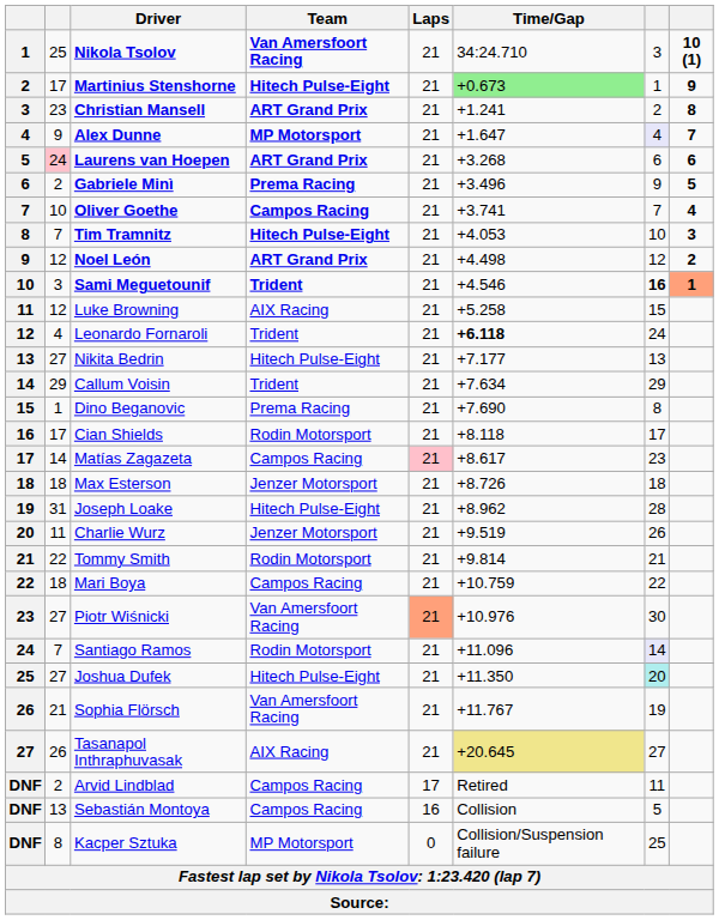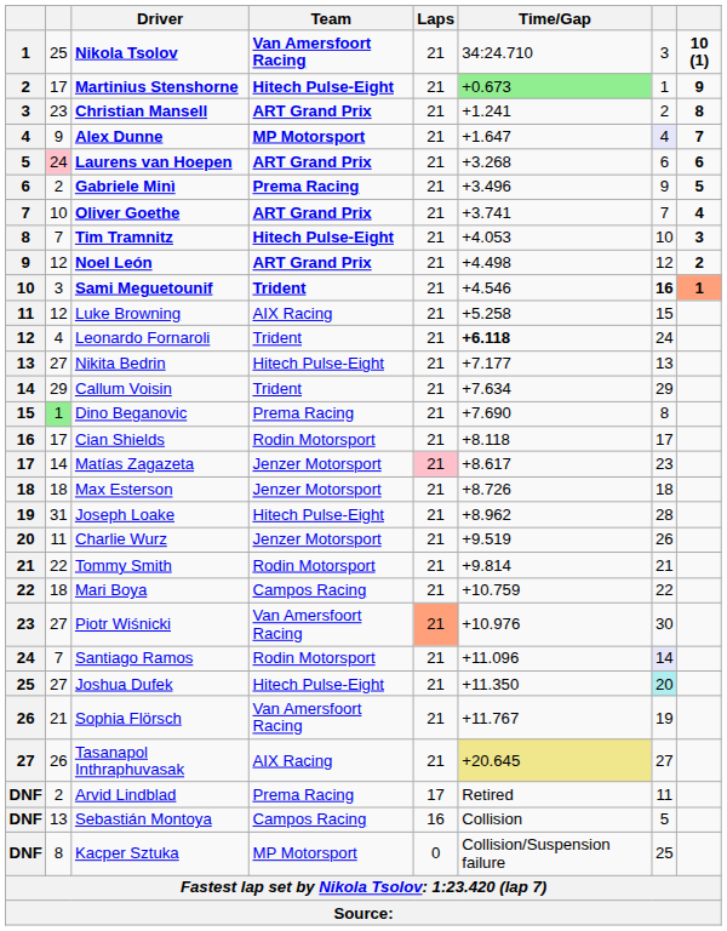 <table class="wikitable" style="font-size:85%">
 <tr>
 <th></th>
 <th></th>
 <th>Driver</th>
 <th>Team</th>
 <th>Laps</th>
 <th>Time/Gap</th>
 <th></th>
 <th></th>
 </tr>
 <tr>
 <th>1</th>
 <td align="center">25</td>
 <td> <strong><a href='#'>Nikola Tsolov</a></strong></td>
 <td><strong><a href='#'>Van Amersfoort Racing</a></strong></td>
 <td align="center">21</td>
 <td>34:24.710</td>
 <td align="center">3</td>
 <td align="center"><strong>10 (1)</strong></td>
 </tr>
 <tr>
 <th>2</th>
 <td align="center">17</td>
 <td> <strong><a href='#'>Martinius Stenshorne</a></strong></td>
 <td><strong><a href='#'>Hitech Pulse-Eight</a></strong></td>
 <td align="center">21</td>
 <td style="background: lightgreen;">+0.673</td>
 <td align="center">1</td>
 <td align="center"><strong>9</strong></td>
 </tr>
 <tr>
 <th>3</th>
 <td align="center">23</td>
 <td> <strong><a href='#'>Christian Mansell</a></strong></td>
 <td><strong><a href='#'>ART Grand Prix</a></strong></td>
 <td align="center">21</td>
 <td>+1.241</td>
 <td align="center">2</td>
 <td align="center"><strong>8</strong></td>
 </tr>
 <tr>
 <th>4</th>
 <td align="center">9</td>
 <td> <strong><a href='#'>Alex Dunne</a></strong></td>
 <td><strong><a href='#'>MP Motorsport</a></strong></td>
 <td align="center">21</td>
 <td>+1.647</td>
 <td align="center" style="background: lavender;">4</td>
 <td align="center"><strong>7</strong></td>
 </tr>
 <tr>
 <th>5</th>
 <td align="center" style="background: pink;">24</td>
 <td> <strong><a href='#'>Laurens van Hoepen</a></strong></td>
 <td><strong><a href='#'>ART Grand Prix</a></strong></td>
 <td align="center">21</td>
 <td>+3.268</td>
 <td align="center">6</td>
 <td align="center"><strong>6</strong></td>
 </tr>
 <tr>
 <th>6</th>
 <td align="center">2</td>
 <td> <strong><a href='#'>Gabriele Minì</a></strong></td>
 <td><strong><a href='#'>Prema Racing</a></strong></td>
 <td align="center">21</td>
 <td>+3.496</td>
 <td align="center">9</td>
 <td align="center"><strong>5</strong></td>
 </tr>
 <tr>
 <th>7</th>
 <td align="center">10</td>
 <td> <strong><a href='#'>Oliver Goethe</a></strong></td>
-<td><strong><a href='#'>Campos Racing</a></strong></td>
+<td><strong><a href='#'>ART Grand Prix</a></strong></td>
 <td align="center">21</td>
 <td>+3.741</td>
 <td align="center">7</td>
 <td align="center"><strong>4</strong></td>
 </tr>
 <tr>
 <th>8</th>
 <td align="center">7</td>
 <td> <strong><a href='#'>Tim Tramnitz</a></strong></td>
 <td><strong><a href='#'>Hitech Pulse-Eight</a></strong></td>
 <td align="center">21</td>
 <td>+4.053</td>
 <td align="center">10</td>
 <td align="center"><strong>3</strong></td>
 </tr>
 <tr>
 <th>9</th>
 <td align="center">12</td>
 <td> <strong><a href='#'>Noel León</a></strong></td>
 <td><strong><a href='#'>ART Grand Prix</a></strong></td>
 <td align="center">21</td>
 <td>+4.498</td>
 <td align="center">12</td>
 <td align="center"><strong>2</strong></td>
 </tr>
 <tr>
 <th>10</th>
 <td align="center">3</td>
 <td> <strong><a href='#'>Sami Meguetounif</a></strong></td>
 <td><strong><a href='#'>Trident</a></strong></td>
 <td align="center">21</td>
 <td>+4.546</td>
 <td align="center"><strong>16</strong></td>
 <td align="center" style="background: lightsalmon;"><strong>1</strong></td>
 </tr>
 <tr>
 <th>11</th>
 <td align="center">12</td>
 <td> <a href='#'>Luke Browning</a></td>
 <td><a href='#'>AIX Racing</a></td>
 <td align="center">21</td>
 <td>+5.258</td>
 <td align="center">15</td>
 <td align="center"></td>
 </tr>
 <tr>
 <th>12</th>
 <td align="center">4</td>
 <td> <a href='#'>Leonardo Fornaroli</a></td>
 <td><a href='#'>Trident</a></td>
 <td align="center">21</td>
 <td><strong>+6.118</strong></td>
 <td align="center">24</td>
 <td align="center"></td>
 </tr>
 <tr>
 <th>13</th>
 <td align="center">27</td>
 <td> <a href='#'>Nikita Bedrin</a></td>
 <td><a href='#'>Hitech Pulse-Eight</a></td>
 <td align="center">21</td>
 <td>+7.177</td>
 <td align="center">13</td>
 <td align="center"></td>
 </tr>
 <tr>
 <th>14</th>
 <td align="center">29</td>
 <td> <a href='#'>Callum Voisin</a></td>
 <td><a href='#'>Trident</a></td>
 <td align="center">21</td>
 <td>+7.634</td>
 <td align="center">29</td>
 <td align="center"></td>
 </tr>
 <tr>
 <th>15</th>
-<td align="center">1</td>
+<td align="center" style="background: lightgreen;">1</td>
 <td> <a href='#'>Dino Beganovic</a></td>
 <td><a href='#'>Prema Racing</a></td>
 <td align="center">21</td>
 <td>+7.690</td>
 <td align="center">8</td>
 <td align="center"></td>
 </tr>
 <tr>
 <th>16</th>
 <td align="center">17</td>
 <td> <a href='#'>Cian Shields</a></td>
 <td><a href='#'>Rodin Motorsport</a></td>
 <td align="center">21</td>
 <td>+8.118</td>
 <td align="center">17</td>
 <td align="center"></td>
 </tr>
 <tr>
 <th>17</th>
 <td align="center">14</td>
 <td> <a href='#'>Matías Zagazeta</a></td>
-<td><a href='#'>Campos Racing</a></td>
+<td><a href='#'>Jenzer Motorsport</a></td>
 <td align="center" style="background: pink;">21</td>
 <td>+8.617</td>
 <td align="center">23</td>
 <td align="center"></td>
 </tr>
 <tr>
 <th>18</th>
 <td align="center">18</td>
 <td> <a href='#'>Max Esterson</a></td>
 <td><a href='#'>Jenzer Motorsport</a></td>
 <td align="center">21</td>
 <td>+8.726</td>
 <td align="center">18</td>
 <td align="center"></td>
 </tr>
 <tr>
 <th>19</th>
 <td align="center">31</td>
 <td> <a href='#'>Joseph Loake</a></td>
 <td><a href='#'>Hitech Pulse-Eight</a></td>
 <td align="center">21</td>
 <td>+8.962</td>
 <td align="center">28</td>
 <td align="center"></td>
 </tr>
 <tr>
 <th>20</th>
 <td align="center">11</td>
 <td> <a href='#'>Charlie Wurz</a></td>
 <td><a href='#'>Jenzer Motorsport</a></td>
 <td align="center">21</td>
 <td>+9.519</td>
 <td align="center">26</td>
 <td align="center"></td>
 </tr>
 <tr>
 <th>21</th>
 <td align="center">22</td>
 <td> <a href='#'>Tommy Smith</a></td>
 <td><a href='#'>Rodin Motorsport</a></td>
 <td align="center">21</td>
 <td>+9.814</td>
 <td align="center">21</td>
 <td align="center"></td>
 </tr>
 <tr>
 <th>22</th>
 <td align="center">18</td>
 <td> <a href='#'>Mari Boya</a></td>
 <td><a href='#'>Campos Racing</a></td>
 <td align="center">21</td>
 <td>+10.759</td>
 <td align="center">22</td>
 <td align="center"></td>
 </tr>
 <tr>
 <th>23</th>
 <td align="center">27</td>
 <td> <a href='#'>Piotr Wiśnicki</a></td>
 <td><a href='#'>Van Amersfoort Racing</a></td>
 <td align="center" style="background: lightsalmon;">21</td>
 <td>+10.976</td>
 <td align="center">30</td>
 <td align="center"></td>
 </tr>
 <tr>
 <th>24</th>
 <td align="center">7</td>
 <td> <a href='#'>Santiago Ramos</a></td>
 <td><a href='#'>Rodin Motorsport</a></td>
 <td align="center">21</td>
 <td>+11.096</td>
 <td align="center" style="background: lavender;">14</td>
 <td align="center"></td>
 </tr>
 <tr>
 <th>25</th>
 <td align="center">27</td>
 <td> <a href='#'>Joshua Dufek</a></td>
 <td><a href='#'>Hitech Pulse-Eight</a></td>
 <td align="center">21</td>
 <td>+11.350</td>
 <td align="center" style="background: paleturquoise;">20</td>
 <td align="center"></td>
 </tr>
 <tr>
 <th>26</th>
 <td align="center">21</td>
 <td> <a href='#'>Sophia Flörsch</a></td>
 <td><a href='#'>Van Amersfoort Racing</a></td>
 <td align="center">21</td>
 <td>+11.767</td>
 <td align="center">19</td>
 <td align="center"></td>
 </tr>
 <tr>
 <th>27</th>
 <td align="center">26</td>
 <td> <a href='#'>Tasanapol Inthraphuvasak</a></td>
 <td><a href='#'>AIX Racing</a></td>
 <td align="center">21</td>
 <td style="background: khaki;">+20.645</td>
 <td align="center">27</td>
 <td align="center"></td>
 </tr>
 <tr>
 <th>DNF</th>
 <td align="center">2</td>
 <td> <a href='#'>Arvid Lindblad</a></td>
-<td><a href='#'>Campos Racing</a></td>
+<td><a href='#'>Prema Racing</a></td>
 <td align="center">17</td>
 <td>Retired</td>
 <td align="center">11</td>
 <td align="center"></td>
 </tr>
 <tr>
 <th>DNF</th>
 <td align="center">13</td>
 <td> <a href='#'>Sebastián Montoya</a></td>
 <td><a href='#'>Campos Racing</a></td>
 <td align="center">16</td>
 <td>Collision</td>
 <td align="center">5</td>
 <td align="center"></td>
 </tr>
 <tr>
 <th>DNF</th>
 <td align="center">8</td>
 <td> <a href='#'>Kacper Sztuka</a></td>
 <td><a href='#'>MP Motorsport</a></td>
 <td align="center">0</td>
 <td>Collision/Suspension failure</td>
 <td align="center">25</td>
 <td align="center"></td>
 </tr>
 <tr>
 <th colspan="8"><em>Fastest lap set by  <a href='#'>Nikola Tsolov</a>: 1:23.420 (lap 7)</em></th>
 </tr>
 <tr>
 <th colspan="8">Source:</th>
 </tr>
 </table>
